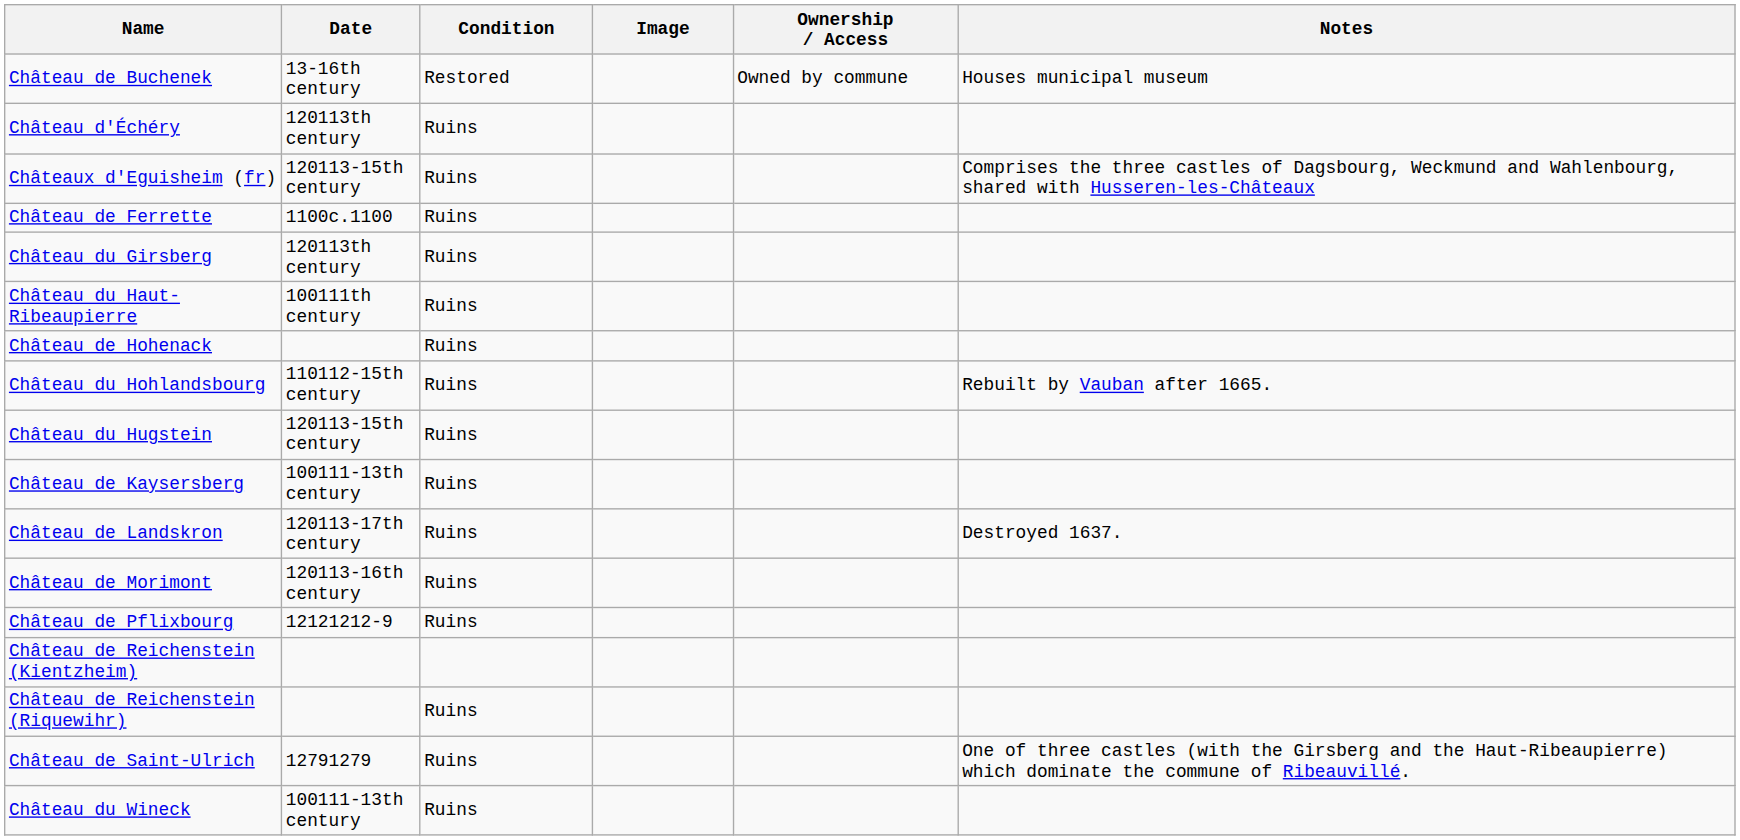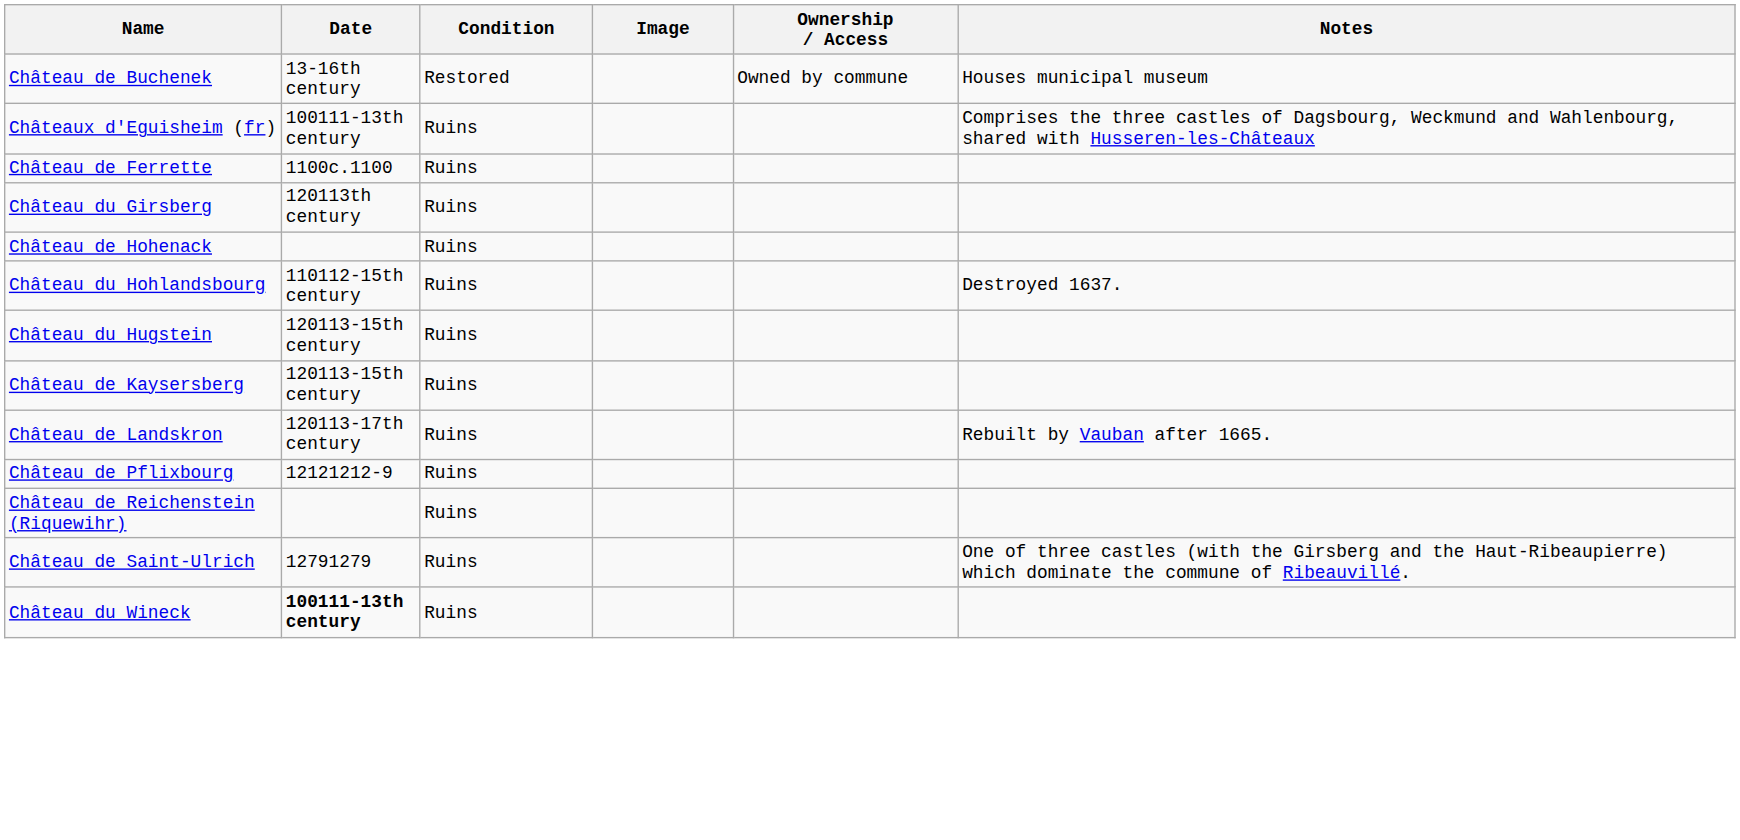 <table class="wikitable sortable" style="width:100%;">
 <tr>
 <th style="width:16%;">Name<br></th>
 <th style="width:8%;">Date<br></th>
 <th style="width:10%;">Condition<br></th>
 <th class="unsortable" style="width:96px;">Image</th>
 <th style="width:13%;">Ownership<br>/ Access</th>
 <th class="unsortable">Notes</th>
 </tr>
 <tr>
 <td><a href='#'>Château de Buchenek</a></td>
 <td>13-16th century</td>
 <td>Restored</td>
 <td></td>
 <td>Owned by commune</td>
 <td>Houses municipal museum</td>
 </tr>
 <tr>
-<td><a href='#'>Château d'Échéry</a></td>
-<td><span>1201</span>13th century</td>
-<td>Ruins</td>
-<td></td>
-<td></td>
-<td></td>
-</tr>
-<tr>
 <td><a href='#'>Châteaux d'Eguisheim</a> (<a href='#'>fr</a>)</td>
-<td><span>1201</span>13-15th century</td>
+<td><span>1001</span>11-13th century</td>
 <td>Ruins</td>
 <td></td>
 <td></td>
 <td>Comprises the three castles of Dagsbourg, Weckmund and Wahlenbourg, shared with <a href='#'>Husseren-les-Châteaux</a></td>
 </tr>
 <tr>
 <td><a href='#'>Château de Ferrette</a></td>
 <td><span>1100</span>c.1100</td>
 <td>Ruins</td>
 <td></td>
 <td></td>
 <td></td>
 </tr>
 <tr>
 <td><a href='#'>Château du Girsberg</a></td>
 <td><span>1201</span>13th century</td>
 <td>Ruins</td>
 <td></td>
 <td></td>
 <td></td>
 </tr>
 <tr>
-<td><a href='#'>Château du Haut-Ribeaupierre</a></td>
-<td><span>1001</span>11th century</td>
-<td>Ruins</td>
-<td></td>
-<td></td>
-<td></td>
-</tr>
-<tr>
 <td><a href='#'>Château de Hohenack</a></td>
 <td></td>
 <td>Ruins</td>
 <td></td>
 <td></td>
 <td></td>
 </tr>
 <tr>
 <td><a href='#'>Château du Hohlandsbourg</a></td>
 <td><span>1101</span>12-15th century</td>
 <td>Ruins</td>
 <td></td>
 <td></td>
-<td>Rebuilt by <a href='#'>Vauban</a> after 1665.</td>
+<td>Destroyed 1637.</td>
 </tr>
 <tr>
 <td><a href='#'>Château du Hugstein</a></td>
 <td><span>1201</span>13-15th century</td>
 <td>Ruins</td>
 <td></td>
 <td></td>
 <td></td>
 </tr>
 <tr>
 <td><a href='#'>Château de Kaysersberg</a></td>
-<td><span>1001</span>11-13th century</td>
+<td><span>1201</span>13-15th century</td>
 <td>Ruins</td>
 <td></td>
 <td></td>
 <td></td>
 </tr>
 <tr>
 <td><a href='#'>Château de Landskron</a></td>
 <td><span>1201</span>13-17th century</td>
 <td>Ruins</td>
 <td></td>
 <td></td>
-<td>Destroyed 1637.</td>
-</tr>
-<tr>
-<td><a href='#'>Château de Morimont</a></td>
-<td><span>1201</span>13-16th century</td>
-<td>Ruins</td>
-<td></td>
-<td></td>
-<td></td>
+<td>Rebuilt by <a href='#'>Vauban</a> after 1665.</td>
 </tr>
 <tr>
 <td><a href='#'>Château de Pflixbourg</a></td>
 <td><span>1212</span>1212-9</td>
 <td>Ruins</td>
-<td></td>
-<td></td>
-<td></td>
-</tr>
-<tr>
-<td><a href='#'>Château de Reichenstein (Kientzheim)</a></td>
-<td></td>
-<td></td>
 <td></td>
 <td></td>
 <td></td>
 </tr>
 <tr>
 <td><a href='#'>Château de Reichenstein (Riquewihr)</a></td>
 <td></td>
 <td>Ruins</td>
 <td></td>
 <td></td>
 <td></td>
 </tr>
 <tr>
 <td><a href='#'>Château de Saint-Ulrich</a></td>
 <td><span>1279</span>1279</td>
 <td>Ruins</td>
 <td></td>
 <td></td>
 <td>One of three castles (with the Girsberg and the Haut-Ribeaupierre) which dominate the commune of <a href='#'>Ribeauvillé</a>.</td>
 </tr>
 <tr>
 <td><a href='#'>Château du Wineck</a></td>
-<td><span>1001</span>11-13th century</td>
+<td><strong><span>1001</span>11-13th century</strong></td>
 <td>Ruins</td>
 <td></td>
 <td></td>
 <td></td>
 </tr>
 </table>
